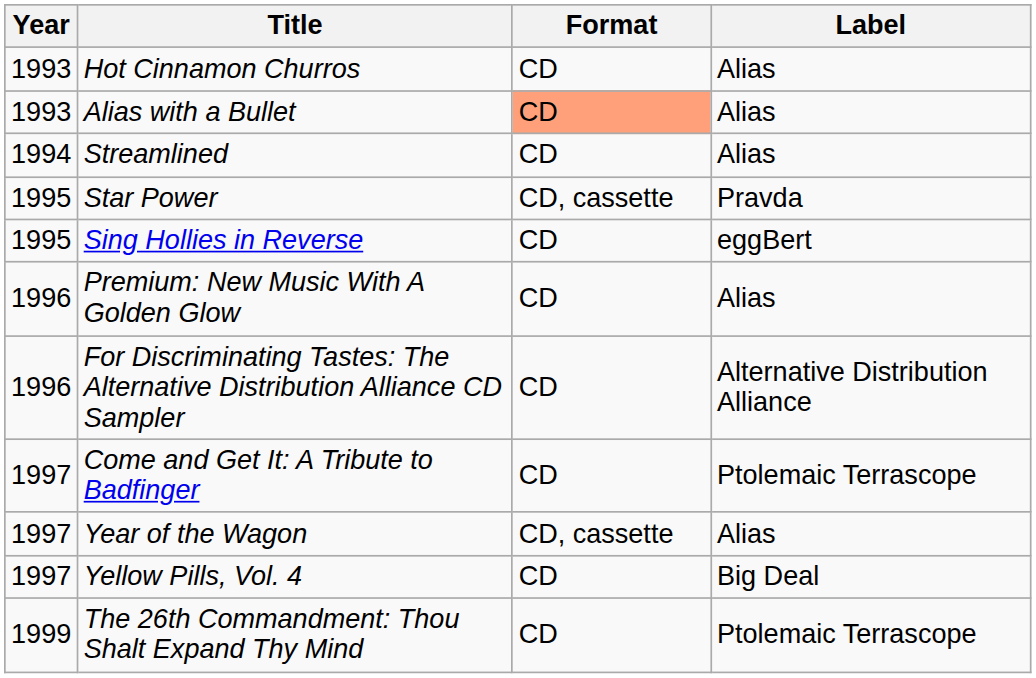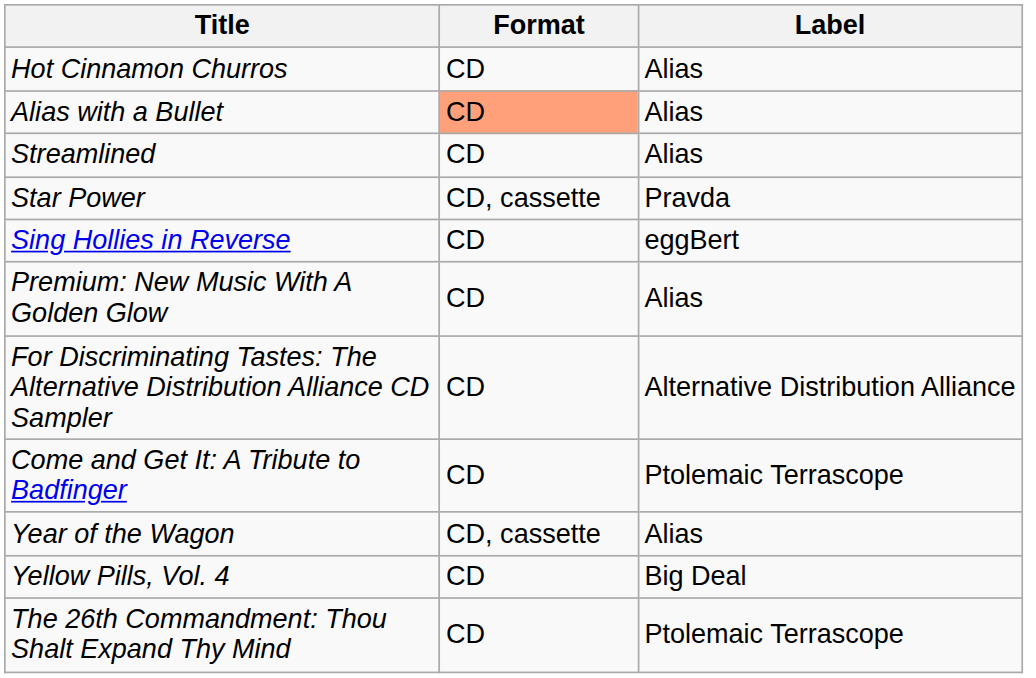 <table class="wikitable">
 <tr>
-<th>Year</th>
 <th style="width:250px;">Title</th>
 <th style="width:110px;">Format</th>
 <th>Label</th>
 </tr>
 <tr>
-<td>1993</td>
 <td><em>Hot Cinnamon Churros</em></td>
 <td>CD</td>
 <td>Alias</td>
 </tr>
 <tr>
-<td>1993</td>
 <td><em>Alias with a Bullet</em></td>
 <td style="background: lightsalmon;">CD</td>
 <td>Alias</td>
 </tr>
 <tr>
-<td>1994</td>
 <td><em>Streamlined</em></td>
 <td>CD</td>
 <td>Alias</td>
 </tr>
 <tr>
-<td>1995</td>
 <td><em>Star Power</em></td>
 <td>CD, cassette</td>
 <td>Pravda</td>
 </tr>
 <tr>
-<td>1995</td>
 <td><em><a href='#'>Sing Hollies in Reverse</a></em></td>
 <td>CD</td>
 <td>eggBert</td>
 </tr>
 <tr>
-<td>1996</td>
 <td><em>Premium: New Music With A Golden Glow</em></td>
 <td>CD</td>
 <td>Alias</td>
 </tr>
 <tr>
-<td>1996</td>
 <td><em>For Discriminating Tastes: The Alternative Distribution Alliance CD Sampler</em></td>
 <td>CD</td>
 <td>Alternative Distribution Alliance</td>
 </tr>
 <tr>
-<td>1997</td>
 <td><em>Come and Get It: A Tribute to <a href='#'>Badfinger</a></em></td>
 <td>CD</td>
 <td>Ptolemaic Terrascope</td>
 </tr>
 <tr>
-<td>1997</td>
 <td><em>Year of the Wagon</em></td>
 <td>CD, cassette</td>
 <td>Alias</td>
 </tr>
 <tr>
-<td>1997</td>
 <td><em>Yellow Pills, Vol. 4</em></td>
 <td>CD</td>
 <td>Big Deal</td>
 </tr>
 <tr>
-<td>1999</td>
 <td><em> The 26th Commandment: Thou Shalt Expand Thy Mind</em></td>
 <td>CD</td>
 <td>Ptolemaic Terrascope</td>
 </tr>
 </table>
